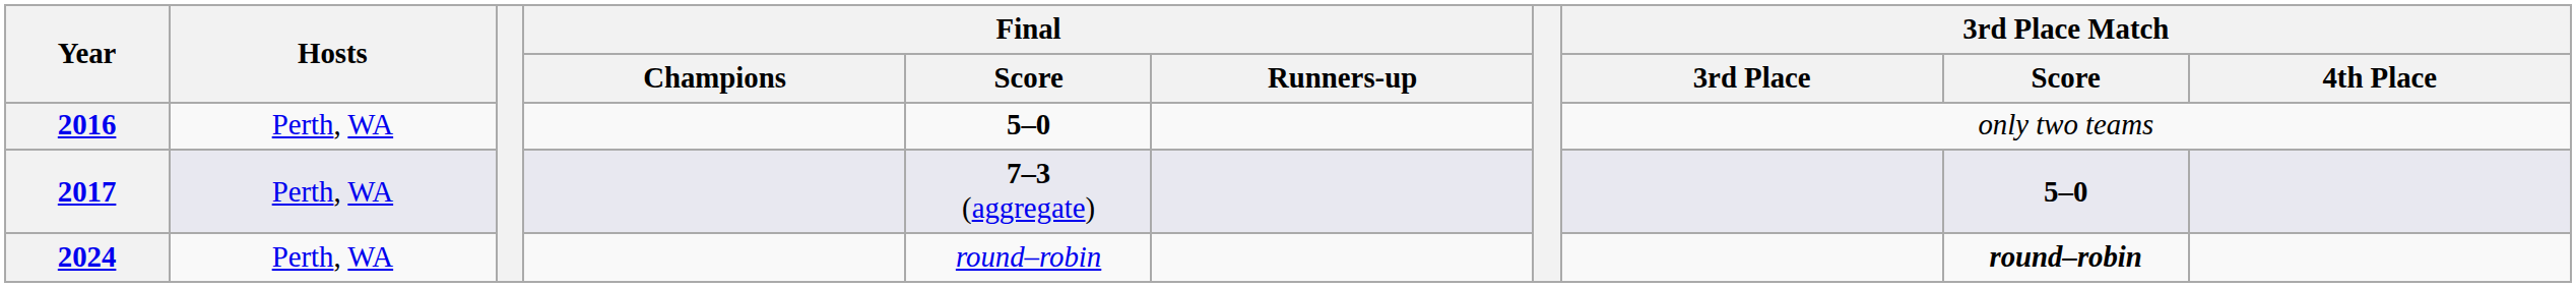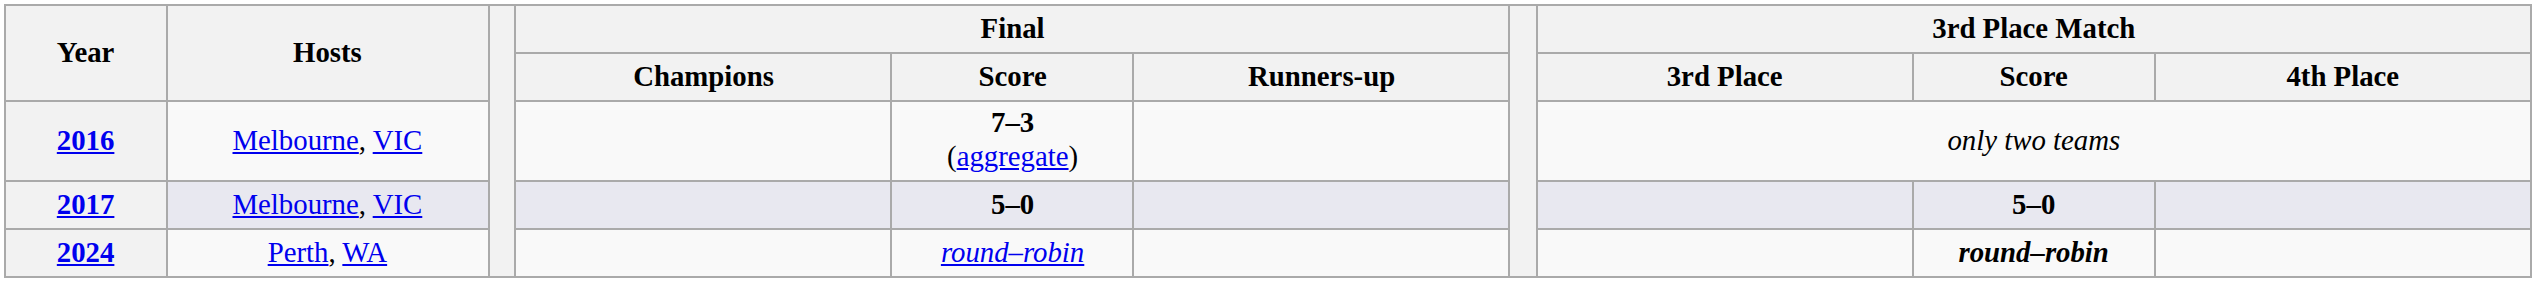 <table class="wikitable" style="font-size:90%; width: 100%; text-align: center;">
 <tr bgcolor=#c1d8ff>
 <th rowspan=2 width=6%>Year</th>
 <th rowspan=2 width=12%>Hosts</th>
 <th width=1% rowspan=30 bgcolor=ffffff></th>
 <th colspan=3>Final</th>
 <th width=1% rowspan=30 bgcolor=ffffff></th>
 <th colspan=3>3rd Place Match</th>
 </tr>
 <tr bgcolor=#efefef>
 <th width=14%>Champions</th>
 <th width=9%>Score</th>
 <th width=14%>Runners-up</th>
 <th width=14%>3rd Place</th>
 <th width=9%>Score</th>
 <th width=14%>4th Place</th>
 </tr>
 <tr>
 <th><a href='#'>2016</a></th>
-<td><a href='#'>Perth</a>, <a href='#'>WA</a></td>
+<td><a href='#'>Melbourne</a>, <a href='#'>VIC</a></td>
 <td><strong></strong></td>
-<td><strong>5–0</strong></td>
+<td><strong>7–3</strong><br>(<a href='#'>aggregate</a>)</td>
 <td></td>
 <td colspan=3><em>only two teams</em></td>
 </tr>
 <tr bgcolor=#E8E8F0>
 <th><a href='#'>2017</a></th>
-<td><a href='#'>Perth</a>, <a href='#'>WA</a></td>
+<td><a href='#'>Melbourne</a>, <a href='#'>VIC</a></td>
 <td><strong></strong></td>
-<td><strong>7–3</strong><br>(<a href='#'>aggregate</a>)</td>
+<td><strong>5–0</strong></td>
 <td></td>
 <td></td>
 <td><strong>5–0</strong></td>
 <td></td>
 </tr>
 <tr>
 <th><a href='#'>2024</a></th>
 <td><a href='#'>Perth</a>, <a href='#'>WA</a></td>
 <td><strong></strong></td>
 <td><em><a href='#'>round–robin</a></em></td>
 <td></td>
 <td></td>
 <td><strong><em>round–robin</em></strong></td>
 <td></td>
 </tr>
 </table>
